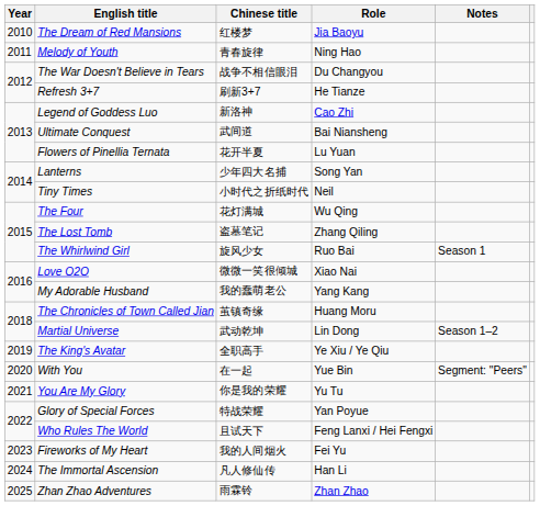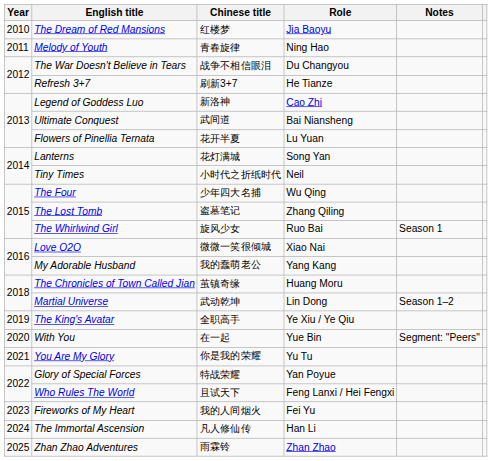 <table class="wikitable sortable">
 <tr>
 <th>Year</th>
 <th>English title</th>
 <th>Chinese title</th>
 <th>Role</th>
 <th>Notes</th>
 <th class="unsortable"></th>
 </tr>
 <tr>
 <td>2010</td>
 <td><em><a href='#'>The Dream of Red Mansions</a></em></td>
 <td>红楼梦</td>
 <td><a href='#'>Jia Baoyu</a></td>
 <td></td>
 <td></td>
 </tr>
 <tr>
 <td>2011</td>
 <td><em><a href='#'>Melody of Youth</a></em></td>
 <td>青春旋律</td>
 <td>Ning Hao</td>
 <td></td>
 <td></td>
 </tr>
 <tr>
 <td rowspan=2>2012</td>
 <td><em>The War Doesn't Believe in Tears</em></td>
 <td>战争不相信眼泪</td>
 <td>Du Changyou</td>
 <td></td>
 <td></td>
 </tr>
 <tr>
 <td><em>Refresh 3+7</em></td>
 <td>刷新3+7</td>
 <td>He Tianze</td>
 <td></td>
 <td></td>
 </tr>
 <tr>
 <td rowspan=3>2013</td>
 <td><em>Legend of Goddess Luo</em></td>
 <td>新洛神</td>
 <td><a href='#'>Cao Zhi</a></td>
 <td></td>
 <td></td>
 </tr>
 <tr>
 <td><em>Ultimate Conquest</em></td>
 <td>武间道</td>
 <td>Bai Niansheng</td>
 <td></td>
 <td></td>
 </tr>
 <tr>
 <td><em>Flowers of Pinellia Ternata</em></td>
 <td>花开半夏</td>
 <td>Lu Yuan</td>
 <td></td>
 <td></td>
 </tr>
 <tr>
 <td rowspan=2>2014</td>
 <td><em>Lanterns</em></td>
-<td>少年四大名捕</td>
+<td>花灯满城</td>
 <td>Song Yan</td>
 <td></td>
 <td></td>
 </tr>
 <tr>
 <td><em>Tiny Times</em></td>
 <td>小时代之折纸时代</td>
 <td>Neil</td>
 <td></td>
 <td></td>
 </tr>
 <tr>
 <td rowspan=3>2015</td>
 <td><em><a href='#'>The Four</a></em></td>
-<td>花灯满城</td>
+<td>少年四大名捕</td>
 <td>Wu Qing</td>
 <td></td>
 <td></td>
 </tr>
 <tr>
 <td><em><a href='#'>The Lost Tomb</a></em></td>
 <td>盗墓笔记</td>
 <td>Zhang Qiling</td>
 <td></td>
 <td></td>
 </tr>
 <tr>
 <td><em><a href='#'>The Whirlwind Girl</a></em></td>
 <td>旋风少女</td>
 <td>Ruo Bai</td>
 <td>Season 1</td>
 <td></td>
 </tr>
 <tr>
 <td rowspan=2>2016</td>
 <td><em><a href='#'>Love O2O</a></em></td>
 <td>微微一笑很倾城</td>
 <td>Xiao Nai</td>
 <td></td>
 <td></td>
 </tr>
 <tr>
 <td><em>My Adorable Husband</em></td>
 <td>我的蠢萌老公</td>
 <td>Yang Kang</td>
 <td></td>
 <td></td>
 </tr>
 <tr>
 <td rowspan=2>2018</td>
 <td><em><a href='#'>The Chronicles of Town Called Jian</a></em></td>
 <td>茧镇奇缘</td>
 <td>Huang Moru</td>
 <td></td>
 <td></td>
 </tr>
 <tr>
 <td><em><a href='#'>Martial Universe</a></em></td>
 <td>武动乾坤</td>
 <td>Lin Dong</td>
 <td>Season 1–2</td>
 <td></td>
 </tr>
 <tr>
 <td>2019</td>
 <td><em><a href='#'>The King's Avatar</a></em></td>
 <td>全职高手</td>
 <td>Ye Xiu / Ye Qiu</td>
 <td></td>
 <td></td>
 </tr>
 <tr>
 <td>2020</td>
 <td><em>With You</em></td>
 <td>在一起</td>
 <td>Yue Bin</td>
 <td>Segment: "Peers"</td>
 <td></td>
 </tr>
 <tr>
 <td>2021</td>
 <td><em><a href='#'>You Are My Glory</a></em></td>
 <td>你是我的荣耀</td>
 <td>Yu Tu</td>
 <td></td>
 <td></td>
 </tr>
 <tr>
 <td rowspan=2>2022</td>
 <td><em>Glory of Special Forces</em></td>
 <td>特战荣耀</td>
 <td>Yan Poyue</td>
 <td></td>
 <td></td>
 </tr>
 <tr>
 <td><em><a href='#'>Who Rules The World</a></em></td>
 <td>且试天下</td>
 <td>Feng Lanxi / Hei Fengxi</td>
 <td></td>
 <td></td>
 </tr>
 <tr>
 <td>2023</td>
 <td><em>Fireworks of My Heart</em></td>
 <td>我的人间烟火</td>
 <td>Fei Yu</td>
 <td></td>
 <td></td>
 </tr>
 <tr>
 <td>2024</td>
 <td><em>The Immortal Ascension</em></td>
 <td>凡人修仙传</td>
 <td>Han Li</td>
 <td></td>
 <td></td>
 </tr>
 <tr>
 <td>2025</td>
 <td><em>Zhan Zhao Adventures</em></td>
 <td>雨霖铃</td>
 <td><a href='#'>Zhan Zhao</a></td>
 <td></td>
 <td></td>
 </tr>
 </table>
